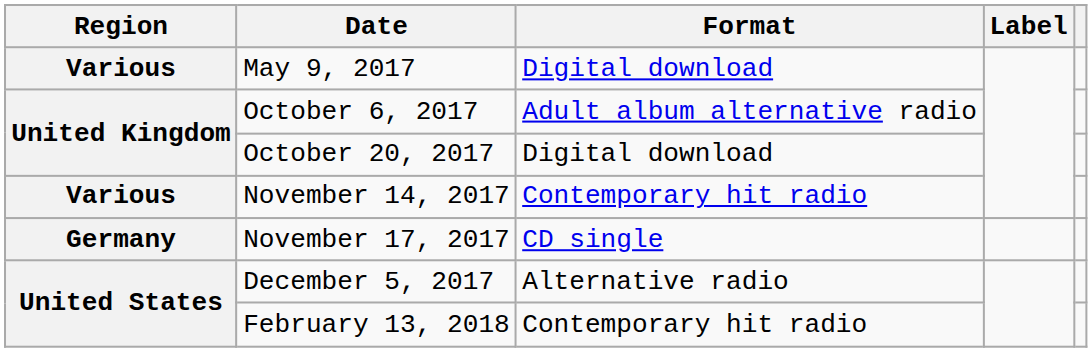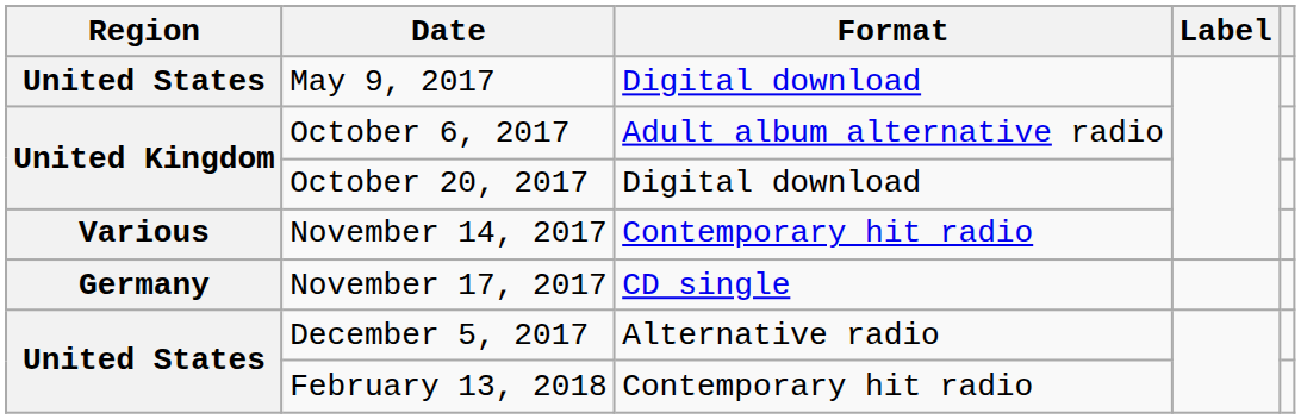 <table class="wikitable plainrowheaders">
 <tr>
 <th>Region</th>
 <th>Date</th>
 <th>Format</th>
 <th>Label</th>
 <th></th>
 </tr>
 <tr>
-<th scope="row">Various</th>
+<th scope="row">United States</th>
 <td>May 9, 2017</td>
 <td><a href='#'>Digital download</a></td>
 <td rowspan="4"></td>
 <td></td>
 </tr>
 <tr>
 <th scope="row" rowspan="2">United Kingdom</th>
 <td>October 6, 2017</td>
 <td><a href='#'>Adult album alternative</a> radio</td>
 <td></td>
 </tr>
 <tr>
 <td>October 20, 2017</td>
 <td>Digital download</td>
 <td></td>
 </tr>
 <tr>
 <th scope="row">Various</th>
 <td>November 14, 2017</td>
 <td><a href='#'>Contemporary hit radio</a></td>
 <td></td>
 </tr>
 <tr>
 <th scope="row">Germany</th>
 <td>November 17, 2017</td>
 <td><a href='#'>CD single</a></td>
 <td></td>
 <td></td>
 </tr>
 <tr>
 <th scope="row" rowspan="2">United States</th>
 <td>December 5, 2017</td>
 <td>Alternative radio</td>
 <td rowspan="2"></td>
 <td></td>
 </tr>
 <tr>
 <td>February 13, 2018</td>
 <td>Contemporary hit radio</td>
 <td></td>
 </tr>
 </table>
